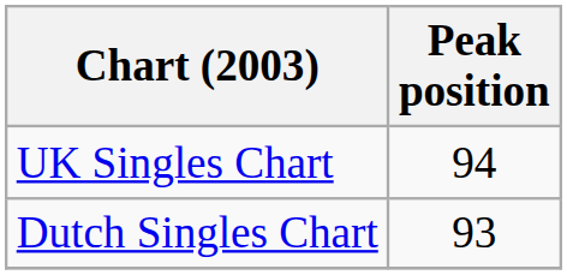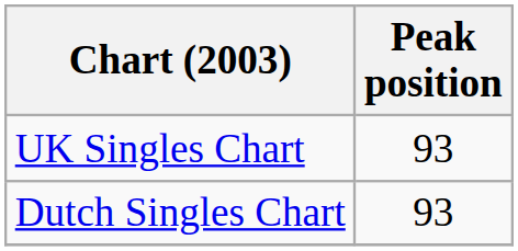 <table class="wikitable sortable">
 <tr>
 <th align="left">Chart (2003)</th>
 <th align="left">Peak<br>position</th>
 </tr>
 <tr>
 <td><a href='#'>UK Singles Chart</a></td>
-<td align="center">94</td>
+<td align="center">93</td>
 </tr>
 <tr>
 <td><a href='#'>Dutch Singles Chart</a></td>
 <td align="center">93</td>
 </tr>
 <tr>
 </tr>
 </table>
